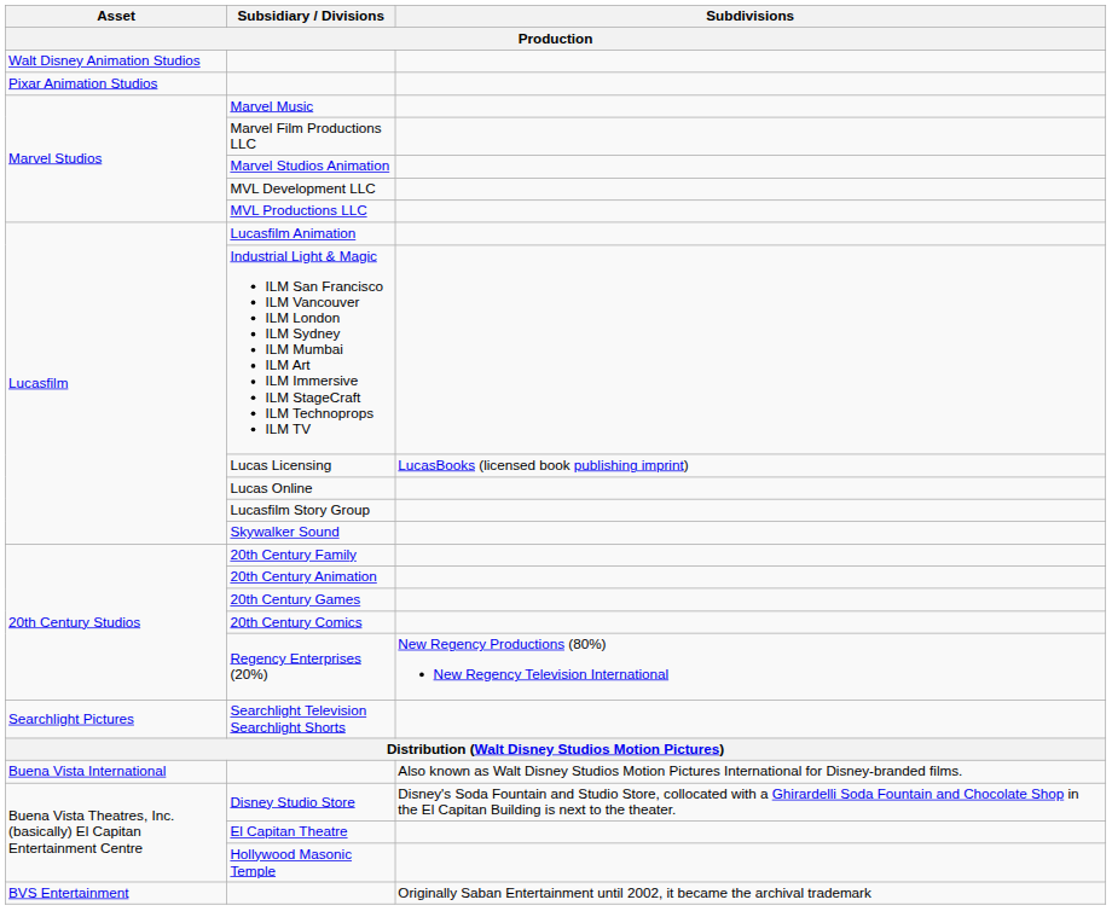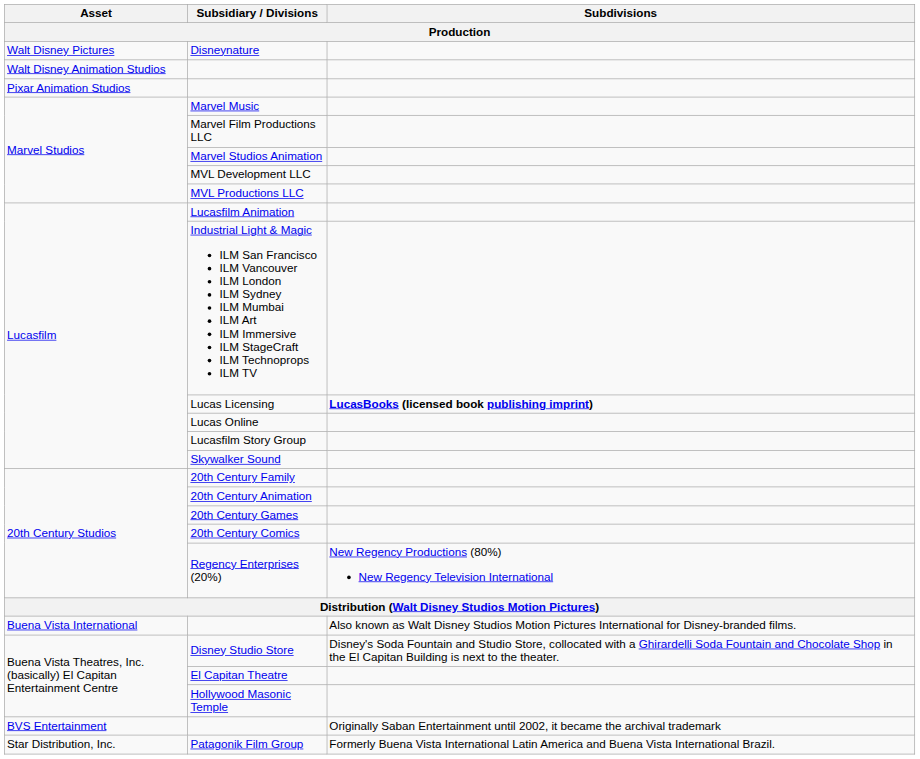 <table class="wikitable">
 <tr>
 <th>Asset</th>
 <th>Subsidiary / Divisions</th>
 <th>Subdivisions</th>
 </tr>
 <tr>
 <th colspan="3">Production</th>
+</tr>
+<tr>
+<td><a href='#'>Walt Disney Pictures</a></td>
+<td><a href='#'>Disneynature</a></td>
+<td></td>
 </tr>
 <tr>
 <td><a href='#'>Walt Disney Animation Studios</a></td>
 <td></td>
 <td></td>
 </tr>
 <tr>
 <td><a href='#'>Pixar Animation Studios</a></td>
 <td></td>
 <td></td>
 </tr>
 <tr>
 <td rowspan="5"><a href='#'>Marvel Studios</a></td>
 <td><a href='#'>Marvel Music</a></td>
 <td></td>
 </tr>
 <tr>
 <td>Marvel Film Productions LLC</td>
 <td></td>
 </tr>
 <tr>
 <td><a href='#'>Marvel Studios Animation</a></td>
 <td></td>
 </tr>
 <tr>
 <td>MVL Development LLC</td>
 <td></td>
 </tr>
 <tr>
 <td><a href='#'>MVL Productions LLC</a></td>
 <td></td>
 </tr>
 <tr>
 <td rowspan="6"><a href='#'>Lucasfilm</a></td>
 <td><a href='#'>Lucasfilm Animation</a></td>
 <td></td>
 </tr>
 <tr>
 <td><a href='#'>Industrial Light & Magic</a><br><ul><li>ILM San Francisco</li><li>ILM Vancouver</li><li>ILM London</li><li>ILM Sydney</li><li>ILM Mumbai</li><li>ILM Art</li><li>ILM Immersive</li><li>ILM StageCraft</li><li>ILM Technoprops</li><li>ILM TV</li></ul></td>
 </tr>
 <tr>
 <td>Lucas Licensing</td>
-<td><a href='#'>LucasBooks</a> (licensed book <a href='#'>publishing imprint</a>)</td>
+<td><strong><a href='#'>LucasBooks</a> (licensed book <a href='#'>publishing imprint</a>)</strong></td>
 </tr>
 <tr>
 <td>Lucas Online</td>
 <td></td>
 </tr>
 <tr>
 <td>Lucasfilm Story Group</td>
 <td></td>
 </tr>
 <tr>
 <td><a href='#'>Skywalker Sound</a></td>
 <td></td>
 </tr>
 <tr>
 <td rowspan="5"><a href='#'>20th Century Studios</a></td>
 <td><a href='#'>20th Century Family</a></td>
 <td></td>
 </tr>
 <tr>
 <td><a href='#'>20th Century Animation</a></td>
 <td></td>
 </tr>
 <tr>
 <td><a href='#'>20th Century Games</a></td>
 <td></td>
 </tr>
 <tr>
 <td><a href='#'>20th Century Comics</a></td>
 <td></td>
 </tr>
 <tr>
 <td><a href='#'>Regency Enterprises</a> (20%)</td>
 <td><a href='#'>New Regency Productions</a> (80%)<br><ul><li><a href='#'>New Regency Television International</a></li></ul></td>
 </tr>
 <tr>
-<td><a href='#'>Searchlight Pictures</a></td>
-<td><a href='#'>Searchlight Television</a><br><a href='#'>Searchlight Shorts</a></td>
-<td></td>
-</tr>
-<tr>
 <th colspan="3">Distribution (<a href='#'>Walt Disney Studios Motion Pictures</a>)</th>
 </tr>
 <tr>
 <td><a href='#'>Buena Vista International</a></td>
 <td></td>
 <td>Also known as Walt Disney Studios Motion Pictures International for Disney-branded films.</td>
 </tr>
 <tr>
 <td rowspan="3">Buena Vista Theatres, Inc. <br>(basically) El Capitan Entertainment Centre</td>
 <td><a href='#'>Disney Studio Store</a></td>
 <td>Disney's Soda Fountain and Studio Store, collocated with a <a href='#'>Ghirardelli Soda Fountain and Chocolate Shop</a> in the El Capitan Building is next to the theater.</td>
 </tr>
 <tr>
 <td><a href='#'>El Capitan Theatre</a></td>
 <td></td>
 </tr>
 <tr>
 <td><a href='#'>Hollywood Masonic Temple</a></td>
 <td></td>
 </tr>
 <tr>
 <td><a href='#'>BVS Entertainment</a></td>
 <td></td>
 <td>Originally Saban Entertainment until 2002, it became the archival trademark</td>
 </tr>
+<tr>
+<td>Star Distribution, Inc.</td>
+<td><a href='#'>Patagonik Film Group</a></td>
+<td>Formerly Buena Vista International Latin America and Buena Vista International Brazil.</td>
+</tr>
 </table>
